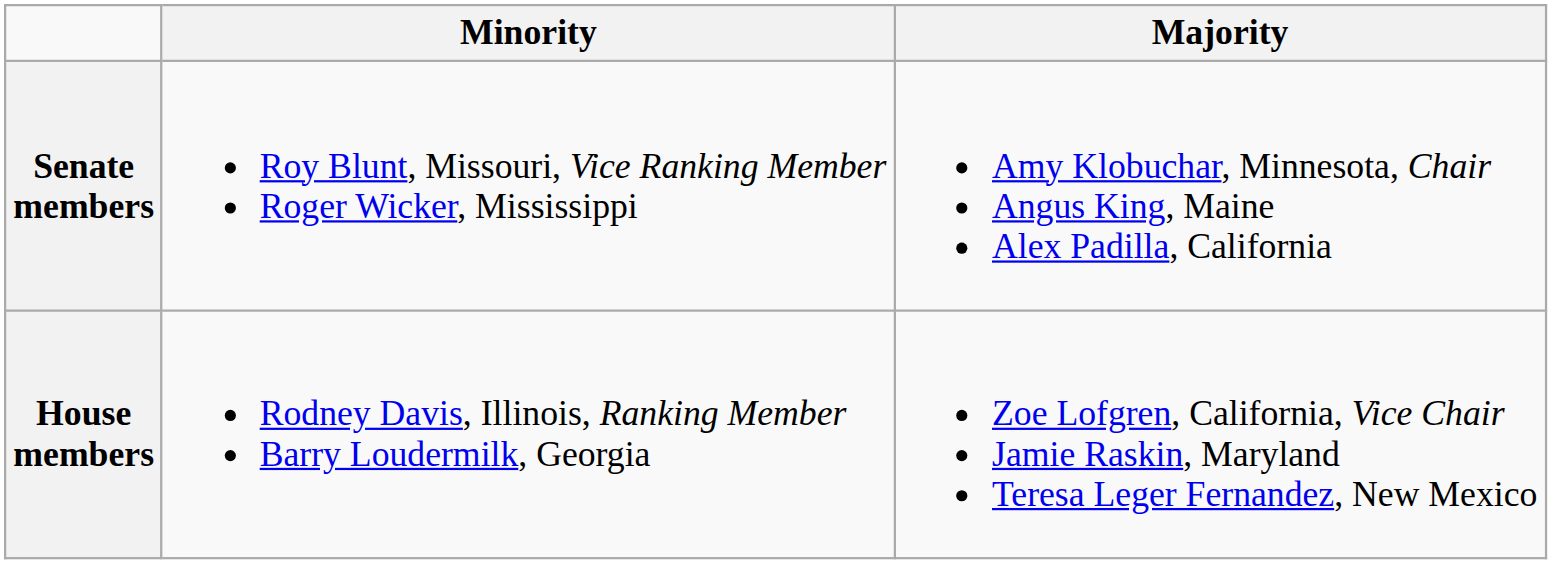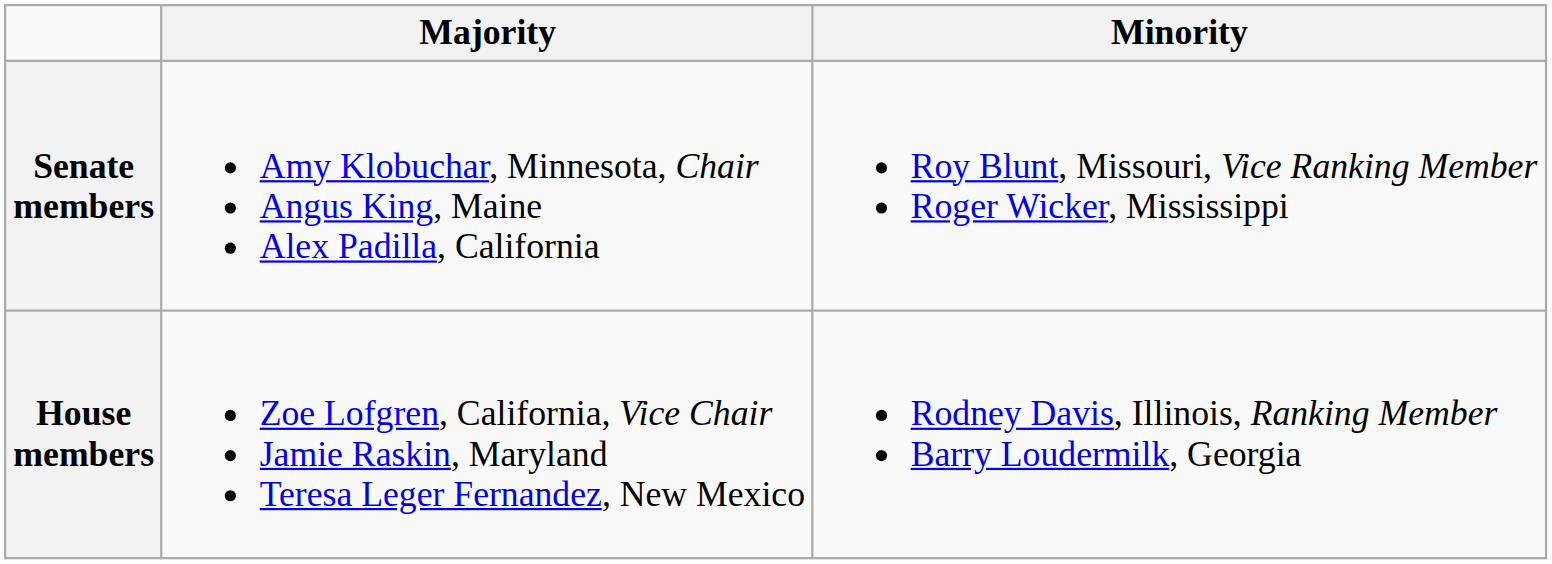 <table class="wikitable">
 <tr>
 <td></td>
+<th>Majority</th>
 <th>Minority</th>
-<th>Majority</th>
 </tr>
 <tr>
 <th>Senate<br>members</th>
+<td valign="top" ><br><ul><li><a href='#'>Amy Klobuchar</a>, Minnesota, <em>Chair</em></li><li><a href='#'>Angus King</a>, Maine</li><li><a href='#'>Alex Padilla</a>, California</li></ul></td>
 <td valign="top" ><br><ul><li><a href='#'>Roy Blunt</a>, Missouri, <em>Vice Ranking Member</em></li><li><a href='#'>Roger Wicker</a>, Mississippi</li></ul></td>
-<td valign="top" ><br><ul><li><a href='#'>Amy Klobuchar</a>, Minnesota, <em>Chair</em></li><li><a href='#'>Angus King</a>, Maine</li><li><a href='#'>Alex Padilla</a>, California</li></ul></td>
 </tr>
 <tr>
 <th>House<br>members</th>
+<td valign="top" ><br><ul><li><a href='#'>Zoe Lofgren</a>, California, <em>Vice Chair</em></li><li><a href='#'>Jamie Raskin</a>, Maryland</li><li><a href='#'>Teresa Leger Fernandez</a>, New Mexico</li></ul></td>
 <td valign="top" ><br><ul><li><a href='#'>Rodney Davis</a>, Illinois, <em>Ranking Member</em></li><li><a href='#'>Barry Loudermilk</a>, Georgia</li></ul></td>
-<td valign="top" ><br><ul><li><a href='#'>Zoe Lofgren</a>, California, <em>Vice Chair</em></li><li><a href='#'>Jamie Raskin</a>, Maryland</li><li><a href='#'>Teresa Leger Fernandez</a>, New Mexico</li></ul></td>
 </tr>
 </table>
